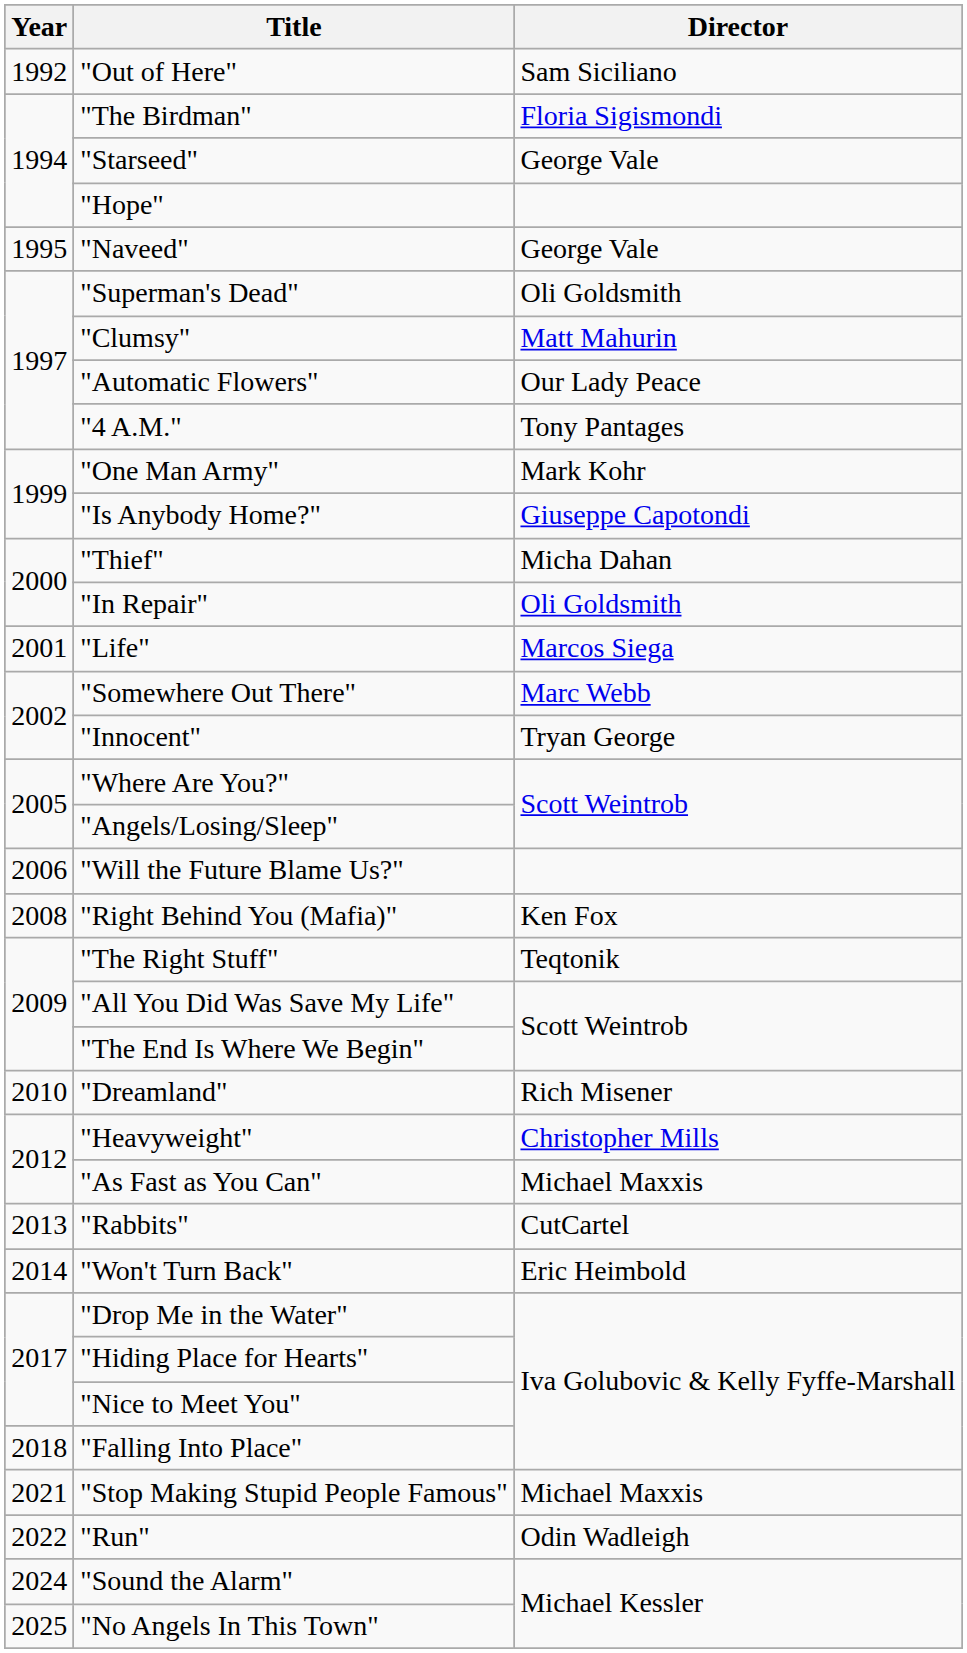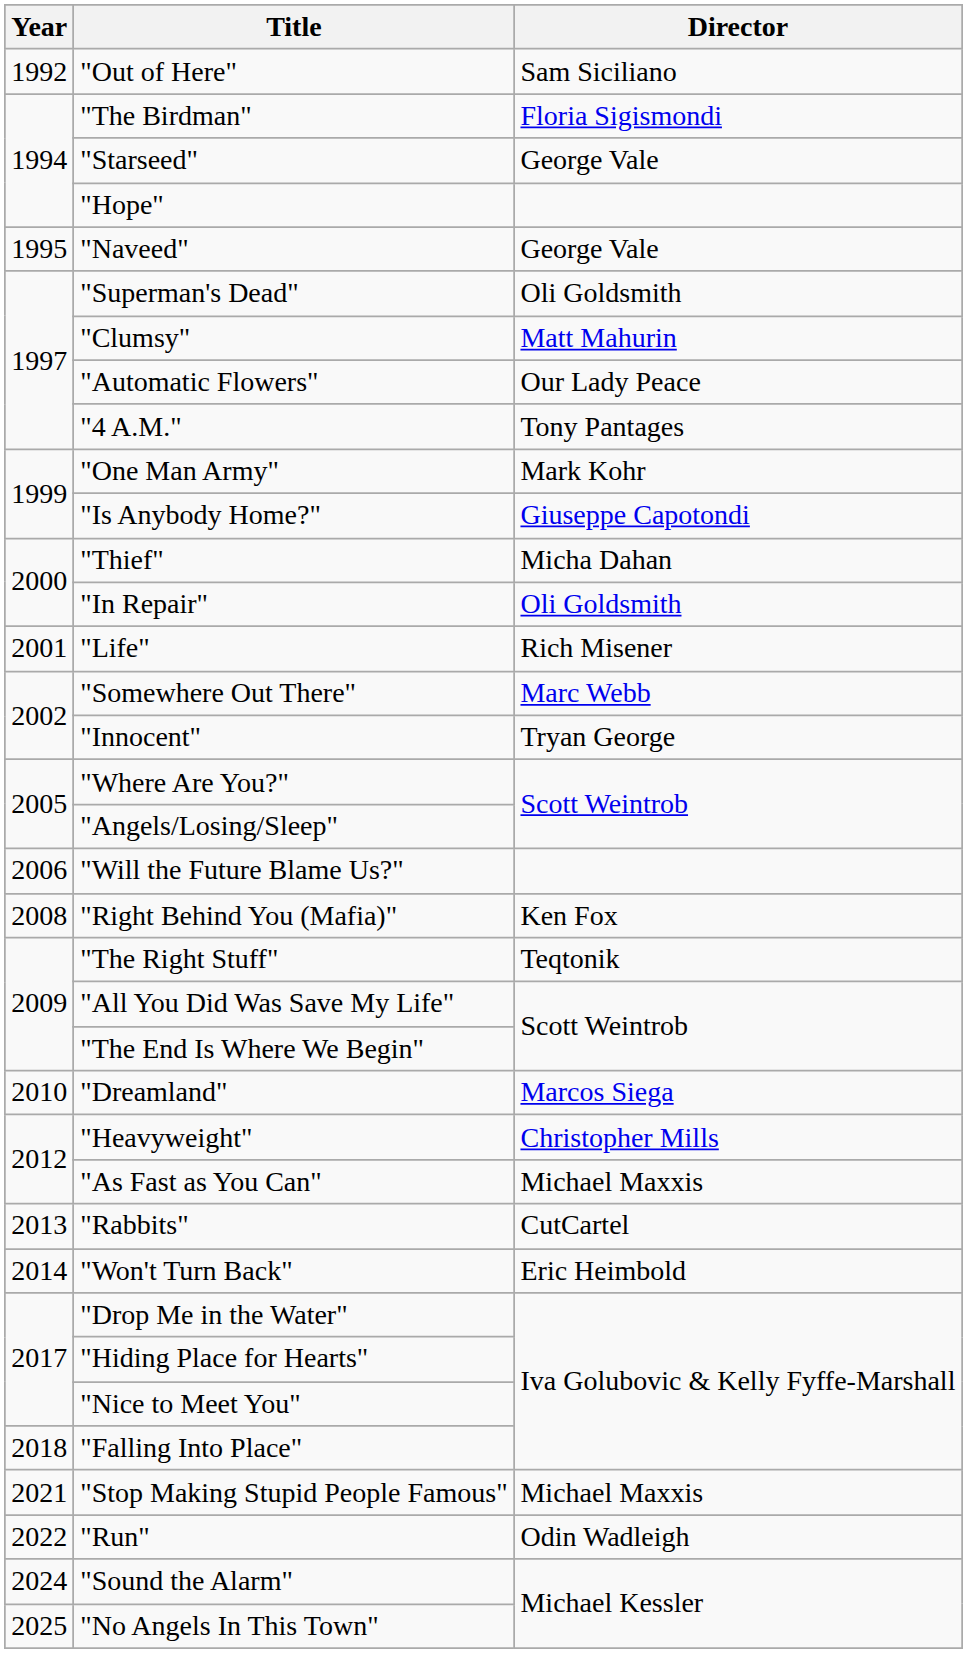 <table class="wikitable">
 <tr>
 <th>Year</th>
 <th>Title</th>
 <th>Director</th>
 </tr>
 <tr>
 <td>1992</td>
 <td>"Out of Here"</td>
 <td>Sam Siciliano</td>
 </tr>
 <tr>
 <td rowspan="3">1994</td>
 <td>"The Birdman"</td>
 <td><a href='#'>Floria Sigismondi</a></td>
 </tr>
 <tr>
 <td>"Starseed"</td>
 <td>George Vale</td>
 </tr>
 <tr>
 <td>"Hope"</td>
 <td></td>
 </tr>
 <tr>
 <td>1995</td>
 <td>"Naveed"</td>
 <td>George Vale</td>
 </tr>
 <tr>
 <td rowspan="4">1997</td>
 <td>"Superman's Dead"</td>
 <td>Oli Goldsmith</td>
 </tr>
 <tr>
 <td>"Clumsy"</td>
 <td><a href='#'>Matt Mahurin</a></td>
 </tr>
 <tr>
 <td>"Automatic Flowers"</td>
 <td>Our Lady Peace</td>
 </tr>
 <tr>
 <td>"4 A.M."</td>
 <td>Tony Pantages</td>
 </tr>
 <tr>
 <td rowspan="2">1999</td>
 <td>"One Man Army"</td>
 <td>Mark Kohr</td>
 </tr>
 <tr>
 <td>"Is Anybody Home?"</td>
 <td><a href='#'>Giuseppe Capotondi</a></td>
 </tr>
 <tr>
 <td rowspan="2">2000</td>
 <td>"Thief"</td>
 <td>Micha Dahan</td>
 </tr>
 <tr>
 <td>"In Repair"</td>
 <td><a href='#'>Oli Goldsmith</a></td>
 </tr>
 <tr>
 <td>2001</td>
 <td>"Life"</td>
-<td><a href='#'>Marcos Siega</a></td>
+<td>Rich Misener</td>
 </tr>
 <tr>
 <td rowspan="2">2002</td>
 <td>"Somewhere Out There"</td>
 <td><a href='#'>Marc Webb</a></td>
 </tr>
 <tr>
 <td>"Innocent"</td>
 <td>Tryan George</td>
 </tr>
 <tr>
 <td rowspan="2">2005</td>
 <td>"Where Are You?"</td>
 <td rowspan="2"><a href='#'>Scott Weintrob</a></td>
 </tr>
 <tr>
 <td>"Angels/Losing/Sleep"</td>
 </tr>
 <tr>
 <td>2006</td>
 <td>"Will the Future Blame Us?"</td>
 <td></td>
 </tr>
 <tr>
 <td>2008</td>
 <td>"Right Behind You (Mafia)"</td>
 <td>Ken Fox</td>
 </tr>
 <tr>
 <td rowspan="3">2009</td>
 <td>"The Right Stuff"</td>
 <td>Teqtonik</td>
 </tr>
 <tr>
 <td>"All You Did Was Save My Life"</td>
 <td rowspan="2">Scott Weintrob</td>
 </tr>
 <tr>
 <td>"The End Is Where We Begin"</td>
 </tr>
 <tr>
 <td>2010</td>
 <td>"Dreamland"</td>
-<td>Rich Misener</td>
+<td><a href='#'>Marcos Siega</a></td>
 </tr>
 <tr>
 <td rowspan="2">2012</td>
 <td>"Heavyweight"</td>
 <td><a href='#'>Christopher Mills</a></td>
 </tr>
 <tr>
 <td>"As Fast as You Can"</td>
 <td>Michael Maxxis</td>
 </tr>
 <tr>
 <td>2013</td>
 <td>"Rabbits"</td>
 <td>CutCartel</td>
 </tr>
 <tr>
 <td>2014</td>
 <td>"Won't Turn Back"</td>
 <td>Eric Heimbold</td>
 </tr>
 <tr>
 <td rowspan="3">2017</td>
 <td>"Drop Me in the Water"</td>
 <td rowspan="4">Iva Golubovic & Kelly Fyffe-Marshall</td>
 </tr>
 <tr>
 <td>"Hiding Place for Hearts"</td>
 </tr>
 <tr>
 <td>"Nice to Meet You"</td>
 </tr>
 <tr>
 <td>2018</td>
 <td>"Falling Into Place"</td>
 </tr>
 <tr>
 <td>2021</td>
 <td>"Stop Making Stupid People Famous" </td>
 <td>Michael Maxxis</td>
 </tr>
 <tr>
 <td>2022</td>
 <td>"Run"</td>
 <td>Odin Wadleigh</td>
 </tr>
 <tr>
 <td>2024</td>
 <td>"Sound the Alarm"</td>
 <td rowspan= "2">Michael Kessler</td>
 </tr>
 <tr>
 <td>2025</td>
 <td>"No Angels In This Town"</td>
 </tr>
 </table>
